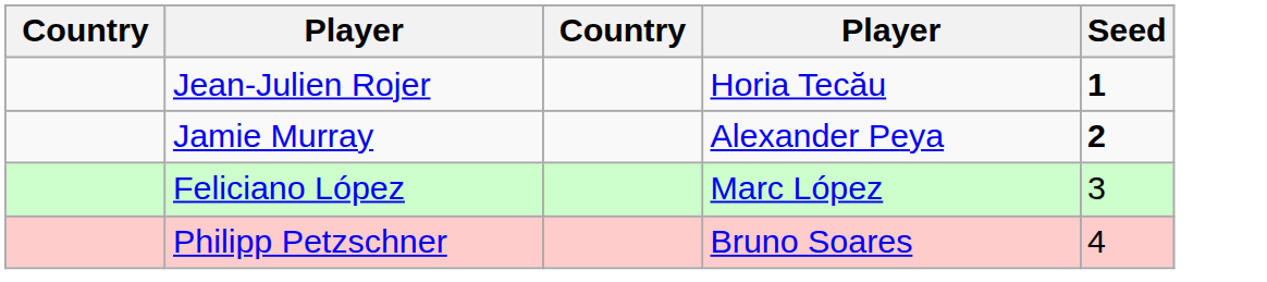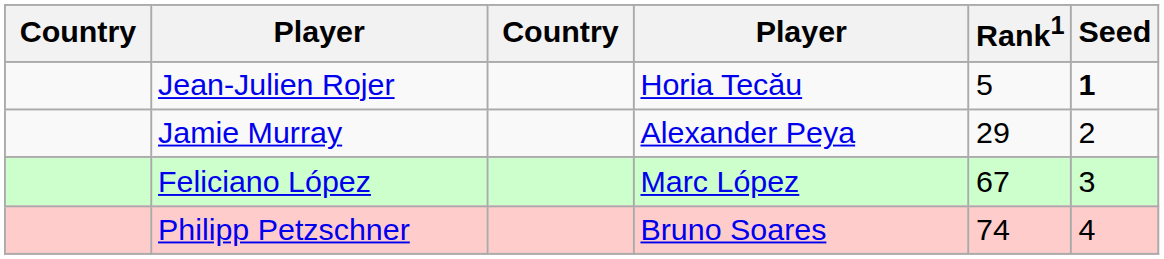 <table class="sortable wikitable">
 <tr>
 <th width="70">Country</th>
 <th width="175">Player</th>
 <th width="70">Country</th>
 <th width="175">Player</th>
+<th>Rank<sup>1</sup></th>
 <th>Seed</th>
 </tr>
 <tr>
 <td></td>
 <td><a href='#'>Jean-Julien Rojer</a></td>
 <td></td>
 <td><a href='#'>Horia Tecău</a></td>
+<td>5</td>
 <td><strong>1</strong></td>
 </tr>
 <tr>
 <td></td>
 <td><a href='#'>Jamie Murray</a></td>
 <td></td>
 <td><a href='#'>Alexander Peya</a></td>
-<td><strong>2</strong></td>
+<td>29</td>
+<td>2</td>
 </tr>
 <tr style="background:#cfc;">
 <td></td>
 <td><a href='#'>Feliciano López</a></td>
 <td></td>
 <td><a href='#'>Marc López</a></td>
+<td>67</td>
 <td>3</td>
 </tr>
 <tr style="background:#fcc;">
 <td></td>
 <td><a href='#'>Philipp Petzschner</a></td>
 <td></td>
 <td><a href='#'>Bruno Soares</a></td>
+<td>74</td>
 <td>4</td>
 </tr>
 </table>
